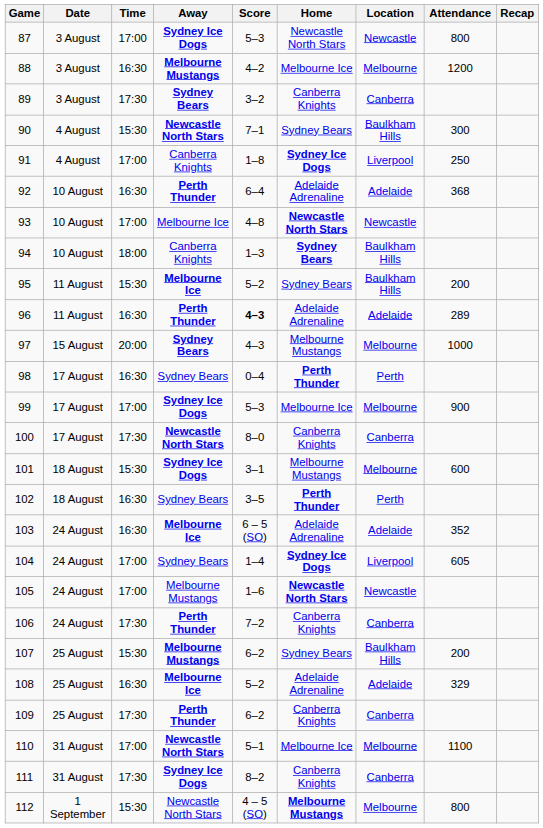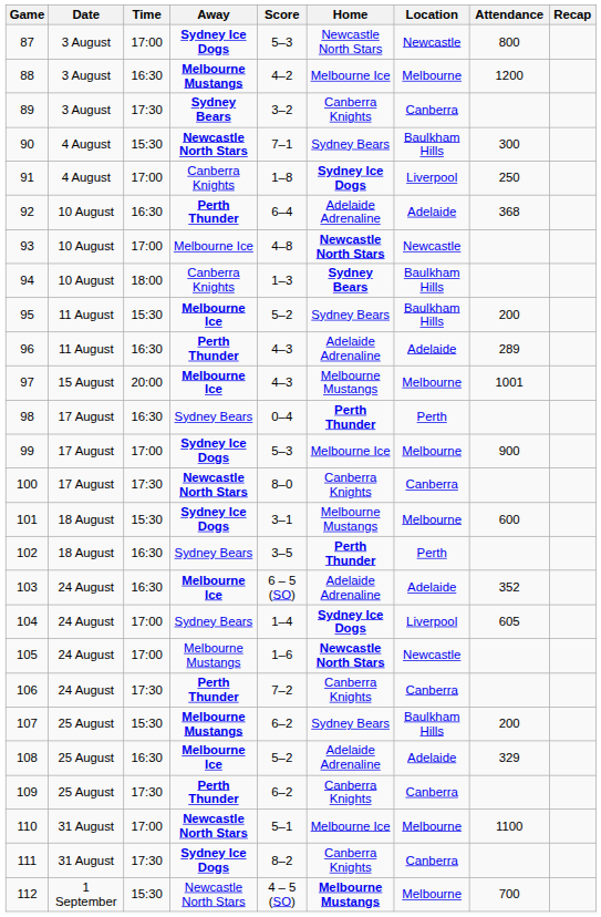 <table class="wikitable" width="85%" style="margin: 1em auto 1em auto">
 <tr>
 <th width="1%">Game</th>
 <th width="6%">Date</th>
 <th width="6%">Time</th>
 <th width="12%">Away</th>
 <th width="6%">Score</th>
 <th width="12%">Home</th>
 <th width="7%">Location</th>
 <th width="4%">Attendance</th>
 <th width="2%">Recap</th>
 </tr>
 <tr align="center">
 <td>87</td>
 <td>3 August</td>
 <td>17:00</td>
 <td><strong><a href='#'>Sydney Ice Dogs</a></strong></td>
 <td>5–3</td>
 <td><a href='#'>Newcastle North Stars</a></td>
 <td><a href='#'>Newcastle</a></td>
 <td>800</td>
 <td></td>
 </tr>
 <tr align="center">
 <td>88</td>
 <td>3 August</td>
 <td>16:30</td>
 <td><strong><a href='#'>Melbourne Mustangs</a></strong></td>
 <td>4–2</td>
 <td><a href='#'>Melbourne Ice</a></td>
 <td><a href='#'>Melbourne</a></td>
 <td>1200</td>
 <td></td>
 </tr>
 <tr align="center">
 <td>89</td>
 <td>3 August</td>
 <td>17:30</td>
 <td><strong><a href='#'>Sydney Bears</a></strong></td>
 <td>3–2</td>
 <td><a href='#'>Canberra Knights</a></td>
 <td><a href='#'>Canberra</a></td>
 <td></td>
 <td></td>
 </tr>
 <tr align="center">
 <td>90</td>
 <td>4 August</td>
 <td>15:30</td>
 <td><strong><a href='#'>Newcastle North Stars</a></strong></td>
 <td>7–1</td>
 <td><a href='#'>Sydney Bears</a></td>
 <td><a href='#'>Baulkham Hills</a></td>
 <td>300</td>
 <td></td>
 </tr>
 <tr align="center">
 <td>91</td>
 <td>4 August</td>
 <td>17:00</td>
 <td><a href='#'>Canberra Knights</a></td>
 <td>1–8</td>
 <td><strong><a href='#'>Sydney Ice Dogs</a></strong></td>
 <td><a href='#'>Liverpool</a></td>
 <td>250</td>
 <td></td>
 </tr>
 <tr align="center">
 <td>92</td>
 <td>10 August</td>
 <td>16:30</td>
 <td><strong><a href='#'>Perth Thunder</a></strong></td>
 <td>6–4</td>
 <td><a href='#'>Adelaide Adrenaline</a></td>
 <td><a href='#'>Adelaide</a></td>
 <td>368</td>
 <td></td>
 </tr>
 <tr align="center">
 <td>93</td>
 <td>10 August</td>
 <td>17:00</td>
 <td><a href='#'>Melbourne Ice</a></td>
 <td>4–8</td>
 <td><strong><a href='#'>Newcastle North Stars</a></strong></td>
 <td><a href='#'>Newcastle</a></td>
 <td></td>
 <td></td>
 </tr>
 <tr align="center">
 <td>94</td>
 <td>10 August</td>
 <td>18:00</td>
 <td><a href='#'>Canberra Knights</a></td>
 <td>1–3</td>
 <td><strong><a href='#'>Sydney Bears</a></strong></td>
 <td><a href='#'>Baulkham Hills</a></td>
 <td></td>
 <td></td>
 </tr>
 <tr align="center">
 <td>95</td>
 <td>11 August</td>
 <td>15:30</td>
 <td><strong><a href='#'>Melbourne Ice</a></strong></td>
 <td>5–2</td>
 <td><a href='#'>Sydney Bears</a></td>
 <td><a href='#'>Baulkham Hills</a></td>
 <td>200</td>
 <td></td>
 </tr>
 <tr align="center">
 <td>96</td>
 <td>11 August</td>
 <td>16:30</td>
 <td><strong><a href='#'>Perth Thunder</a></strong></td>
-<td><strong>4–3</strong></td>
+<td>4–3</td>
 <td><a href='#'>Adelaide Adrenaline</a></td>
 <td><a href='#'>Adelaide</a></td>
 <td>289</td>
 <td></td>
 </tr>
 <tr align="center">
 <td>97</td>
 <td>15 August</td>
 <td>20:00</td>
-<td><strong><a href='#'>Sydney Bears</a></strong></td>
+<td><strong><a href='#'>Melbourne Ice</a></strong></td>
 <td>4–3</td>
 <td><a href='#'>Melbourne Mustangs</a></td>
 <td><a href='#'>Melbourne</a></td>
-<td>1000</td>
+<td>1001</td>
 <td></td>
 </tr>
 <tr align="center">
 <td>98</td>
 <td>17 August</td>
 <td>16:30</td>
 <td><a href='#'>Sydney Bears</a></td>
 <td>0–4</td>
 <td><strong><a href='#'>Perth Thunder</a></strong></td>
 <td><a href='#'>Perth</a></td>
 <td></td>
 <td></td>
 </tr>
 <tr align="center">
 <td>99</td>
 <td>17 August</td>
 <td>17:00</td>
 <td><strong><a href='#'>Sydney Ice Dogs</a></strong></td>
 <td>5–3</td>
 <td><a href='#'>Melbourne Ice</a></td>
 <td><a href='#'>Melbourne</a></td>
 <td>900</td>
 <td></td>
 </tr>
 <tr align="center">
 <td>100</td>
 <td>17 August</td>
 <td>17:30</td>
 <td><strong><a href='#'>Newcastle North Stars</a></strong></td>
 <td>8–0</td>
 <td><a href='#'>Canberra Knights</a></td>
 <td><a href='#'>Canberra</a></td>
 <td></td>
 <td></td>
 </tr>
 <tr align="center">
 <td>101</td>
 <td>18 August</td>
 <td>15:30</td>
 <td><strong><a href='#'>Sydney Ice Dogs</a></strong></td>
 <td>3–1</td>
 <td><a href='#'>Melbourne Mustangs</a></td>
 <td><a href='#'>Melbourne</a></td>
 <td>600</td>
 <td></td>
 </tr>
 <tr align="center">
 <td>102</td>
 <td>18 August</td>
 <td>16:30</td>
 <td><a href='#'>Sydney Bears</a></td>
 <td>3–5</td>
 <td><strong><a href='#'>Perth Thunder</a></strong></td>
 <td><a href='#'>Perth</a></td>
 <td></td>
 <td></td>
 </tr>
 <tr align="center">
 <td>103</td>
 <td>24 August</td>
 <td>16:30</td>
 <td><strong><a href='#'>Melbourne Ice</a></strong></td>
 <td>6 – 5 (<a href='#'>SO</a>)</td>
 <td><a href='#'>Adelaide Adrenaline</a></td>
 <td><a href='#'>Adelaide</a></td>
 <td>352</td>
 <td></td>
 </tr>
 <tr align="center">
 <td>104</td>
 <td>24 August</td>
 <td>17:00</td>
 <td><a href='#'>Sydney Bears</a></td>
 <td>1–4</td>
 <td><strong><a href='#'>Sydney Ice Dogs</a></strong></td>
 <td><a href='#'>Liverpool</a></td>
 <td>605</td>
 <td></td>
 </tr>
 <tr align="center">
 <td>105</td>
 <td>24 August</td>
 <td>17:00</td>
 <td><a href='#'>Melbourne Mustangs</a></td>
 <td>1–6</td>
 <td><strong><a href='#'>Newcastle North Stars</a></strong></td>
 <td><a href='#'>Newcastle</a></td>
 <td></td>
 <td></td>
 </tr>
 <tr align="center">
 <td>106</td>
 <td>24 August</td>
 <td>17:30</td>
 <td><strong><a href='#'>Perth Thunder</a></strong></td>
 <td>7–2</td>
 <td><a href='#'>Canberra Knights</a></td>
 <td><a href='#'>Canberra</a></td>
 <td></td>
 <td></td>
 </tr>
 <tr align="center">
 <td>107</td>
 <td>25 August</td>
 <td>15:30</td>
 <td><strong><a href='#'>Melbourne Mustangs</a></strong></td>
 <td>6–2</td>
 <td><a href='#'>Sydney Bears</a></td>
 <td><a href='#'>Baulkham Hills</a></td>
 <td>200</td>
 <td></td>
 </tr>
 <tr align="center">
 <td>108</td>
 <td>25 August</td>
 <td>16:30</td>
 <td><strong><a href='#'>Melbourne Ice</a></strong></td>
 <td>5–2</td>
 <td><a href='#'>Adelaide Adrenaline</a></td>
 <td><a href='#'>Adelaide</a></td>
 <td>329</td>
 <td></td>
 </tr>
 <tr align="center">
 <td>109</td>
 <td>25 August</td>
 <td>17:30</td>
 <td><strong><a href='#'>Perth Thunder</a></strong></td>
 <td>6–2</td>
 <td><a href='#'>Canberra Knights</a></td>
 <td><a href='#'>Canberra</a></td>
 <td></td>
 <td></td>
 </tr>
 <tr align="center">
 <td>110</td>
 <td>31 August</td>
 <td>17:00</td>
 <td><strong><a href='#'>Newcastle North Stars</a></strong></td>
 <td>5–1</td>
 <td><a href='#'>Melbourne Ice</a></td>
 <td><a href='#'>Melbourne</a></td>
 <td>1100</td>
 <td></td>
 </tr>
 <tr align="center">
 <td>111</td>
 <td>31 August</td>
 <td>17:30</td>
 <td><strong><a href='#'>Sydney Ice Dogs</a></strong></td>
 <td>8–2</td>
 <td><a href='#'>Canberra Knights</a></td>
 <td><a href='#'>Canberra</a></td>
 <td></td>
 <td></td>
 </tr>
 <tr align="center">
 <td>112</td>
 <td>1 September</td>
 <td>15:30</td>
 <td><a href='#'>Newcastle North Stars</a></td>
 <td>4 – 5 (<a href='#'>SO</a>)</td>
 <td><strong><a href='#'>Melbourne Mustangs</a></strong></td>
 <td><a href='#'>Melbourne</a></td>
-<td>800</td>
+<td>700</td>
 <td></td>
 </tr>
 </table>
